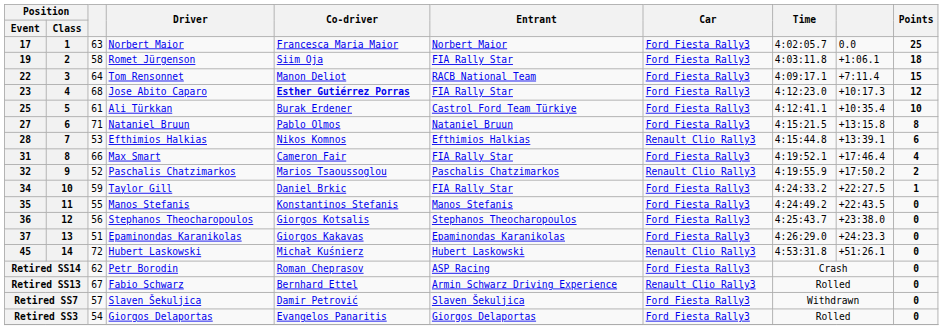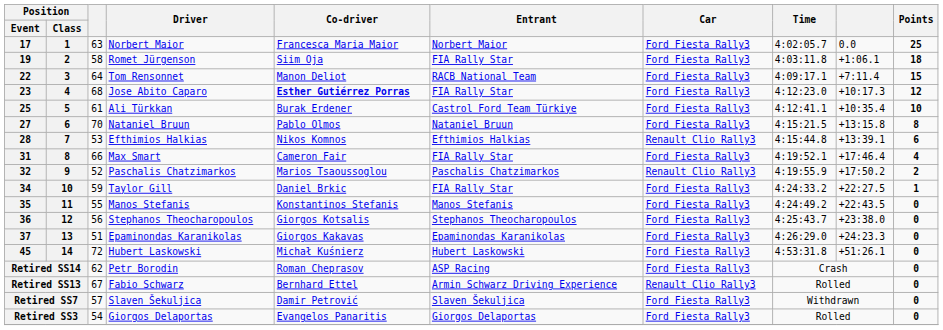 <table class="wikitable" width=85% style="font-size: 85%;">
 <tr>
 <th colspan="2">Position</th>
 <th rowspan="2"></th>
 <th rowspan="2">Driver</th>
 <th rowspan="2">Co-driver</th>
 <th rowspan="2">Entrant</th>
 <th rowspan="2">Car</th>
 <th rowspan="2">Time</th>
 <th rowspan="2"></th>
 <th rowspan="2">Points</th>
 </tr>
 <tr>
 <th>Event</th>
 <th>Class</th>
 </tr>
 <tr>
 <th>17</th>
 <th>1</th>
 <td align="center">63</td>
 <td><a href='#'>Norbert Maior</a></td>
 <td><a href='#'>Francesca Maria Maior</a></td>
 <td><a href='#'>Norbert Maior</a></td>
 <td><a href='#'>Ford Fiesta Rally3</a></td>
 <td>4:02:05.7</td>
 <td>0.0</td>
 <td align="center"><strong>25</strong></td>
 </tr>
 <tr>
 <th>19</th>
 <th>2</th>
 <td align="center">58</td>
 <td><a href='#'>Romet Jürgenson</a></td>
 <td><a href='#'>Siim Oja</a></td>
 <td><a href='#'>FIA Rally Star</a></td>
 <td><a href='#'>Ford Fiesta Rally3</a></td>
 <td>4:03:11.8</td>
 <td>+1:06.1</td>
 <td align="center"><strong>18</strong></td>
 </tr>
 <tr>
 <th>22</th>
 <th>3</th>
 <td align="center">64</td>
 <td><a href='#'>Tom Rensonnet</a></td>
 <td><a href='#'>Manon Deliot</a></td>
 <td><a href='#'>RACB National Team</a></td>
 <td><a href='#'>Ford Fiesta Rally3</a></td>
 <td>4:09:17.1</td>
 <td>+7:11.4</td>
 <td align="center"><strong>15</strong></td>
 </tr>
 <tr>
 <th>23</th>
 <th>4</th>
 <td align="center">68</td>
 <td><a href='#'>Jose Abito Caparo</a></td>
 <td><strong><a href='#'>Esther Gutiérrez Porras</a></strong></td>
 <td><a href='#'>FIA Rally Star</a></td>
 <td><a href='#'>Ford Fiesta Rally3</a></td>
 <td>4:12:23.0</td>
 <td>+10:17.3</td>
 <td align="center"><strong>12</strong></td>
 </tr>
 <tr>
 <th>25</th>
 <th>5</th>
 <td align="center">61</td>
 <td><a href='#'>Ali Türkkan</a></td>
 <td><a href='#'>Burak Erdener</a></td>
 <td><a href='#'>Castrol Ford Team Türkiye</a></td>
 <td><a href='#'>Ford Fiesta Rally3</a></td>
 <td>4:12:41.1</td>
 <td>+10:35.4</td>
 <td align="center"><strong>10</strong></td>
 </tr>
 <tr>
 <th>27</th>
 <th>6</th>
-<td align="center">71</td>
+<td align="center">70</td>
 <td><a href='#'>Nataniel Bruun</a></td>
 <td><a href='#'>Pablo Olmos</a></td>
 <td><a href='#'>Nataniel Bruun</a></td>
 <td><a href='#'>Ford Fiesta Rally3</a></td>
 <td>4:15:21.5</td>
 <td>+13:15.8</td>
 <td align="center"><strong>8</strong></td>
 </tr>
 <tr>
 <th>28</th>
 <th>7</th>
 <td align="center">53</td>
 <td><a href='#'>Efthimios Halkias</a></td>
 <td><a href='#'>Nikos Komnos</a></td>
 <td><a href='#'>Efthimios Halkias</a></td>
 <td><a href='#'>Renault Clio Rally3</a></td>
 <td>4:15:44.8</td>
 <td>+13:39.1</td>
 <td align="center"><strong>6</strong></td>
 </tr>
 <tr>
 <th>31</th>
 <th>8</th>
 <td align="center">66</td>
 <td><a href='#'>Max Smart</a></td>
 <td><a href='#'>Cameron Fair</a></td>
 <td><a href='#'>FIA Rally Star</a></td>
 <td><a href='#'>Ford Fiesta Rally3</a></td>
 <td>4:19:52.1</td>
 <td>+17:46.4</td>
 <td align="center"><strong>4</strong></td>
 </tr>
 <tr>
 <th>32</th>
 <th>9</th>
 <td align="center">52</td>
 <td><a href='#'>Paschalis Chatzimarkos</a></td>
 <td><a href='#'>Marios Tsaoussoglou</a></td>
 <td><a href='#'>Paschalis Chatzimarkos</a></td>
 <td><a href='#'>Renault Clio Rally3</a></td>
 <td>4:19:55.9</td>
 <td>+17:50.2</td>
 <td align="center"><strong>2</strong></td>
 </tr>
 <tr>
 <th>34</th>
 <th>10</th>
 <td align="center">59</td>
 <td><a href='#'>Taylor Gill</a></td>
 <td><a href='#'>Daniel Brkic</a></td>
 <td><a href='#'>FIA Rally Star</a></td>
 <td><a href='#'>Ford Fiesta Rally3</a></td>
 <td>4:24:33.2</td>
 <td>+22:27.5</td>
 <td align="center"><strong>1</strong></td>
 </tr>
 <tr>
 <th>35</th>
 <th>11</th>
 <td align="center">55</td>
 <td><a href='#'>Manos Stefanis</a></td>
 <td><a href='#'>Konstantinos Stefanis</a></td>
 <td><a href='#'>Manos Stefanis</a></td>
 <td><a href='#'>Ford Fiesta Rally3</a></td>
 <td>4:24:49.2</td>
 <td>+22:43.5</td>
 <td align="center"><strong>0</strong></td>
 </tr>
 <tr>
 <th>36</th>
 <th>12</th>
 <td align="center">56</td>
 <td><a href='#'>Stephanos Theocharopoulos</a></td>
 <td><a href='#'>Giorgos Kotsalis</a></td>
 <td><a href='#'>Stephanos Theocharopoulos</a></td>
 <td><a href='#'>Ford Fiesta Rally3</a></td>
 <td>4:25:43.7</td>
 <td>+23:38.0</td>
 <td align="center"><strong>0</strong></td>
 </tr>
 <tr>
 <th>37</th>
 <th>13</th>
 <td align="center">51</td>
 <td><a href='#'>Epaminondas Karanikolas</a></td>
 <td><a href='#'>Giorgos Kakavas</a></td>
 <td><a href='#'>Epaminondas Karanikolas</a></td>
 <td><a href='#'>Ford Fiesta Rally3</a></td>
 <td>4:26:29.0</td>
 <td>+24:23.3</td>
 <td align="center"><strong>0</strong></td>
 </tr>
 <tr>
 <th>45</th>
 <th>14</th>
 <td align="center">72</td>
 <td><a href='#'>Hubert Laskowski</a></td>
 <td><a href='#'>Michał Kuśnierz</a></td>
 <td><a href='#'>Hubert Laskowski</a></td>
-<td><a href='#'>Renault Clio Rally3</a></td>
+<td><a href='#'>Ford Fiesta Rally3</a></td>
 <td>4:53:31.8</td>
 <td>+51:26.1</td>
 <td align="center"><strong>0</strong></td>
 </tr>
 <tr>
 <th colspan="2">Retired SS14</th>
 <td align="center">62</td>
 <td><a href='#'>Petr Borodin</a></td>
 <td><a href='#'>Roman Cheprasov</a></td>
 <td><a href='#'>ASP Racing</a></td>
 <td><a href='#'>Ford Fiesta Rally3</a></td>
 <td colspan="2" align="center">Crash</td>
 <td align="center"><strong>0</strong></td>
 </tr>
 <tr>
 <th colspan="2">Retired SS13</th>
 <td align="center">67</td>
 <td><a href='#'>Fabio Schwarz</a></td>
 <td><a href='#'>Bernhard Ettel</a></td>
 <td><a href='#'>Armin Schwarz Driving Experience</a></td>
 <td><a href='#'>Renault Clio Rally3</a></td>
 <td colspan="2" align="center">Rolled</td>
 <td align="center"><strong>0</strong></td>
 </tr>
 <tr>
 <th colspan="2">Retired SS7</th>
 <td align="center">57</td>
 <td><a href='#'>Slaven Šekuljica</a></td>
 <td><a href='#'>Damir Petrović</a></td>
 <td><a href='#'>Slaven Šekuljica</a></td>
 <td><a href='#'>Ford Fiesta Rally3</a></td>
 <td colspan="2" align="center">Withdrawn</td>
 <td align="center"><strong>0</strong></td>
 </tr>
 <tr>
 <th colspan="2">Retired SS3</th>
 <td align="center">54</td>
 <td><a href='#'>Giorgos Delaportas</a></td>
 <td><a href='#'>Evangelos Panaritis</a></td>
 <td><a href='#'>Giorgos Delaportas</a></td>
 <td><a href='#'>Ford Fiesta Rally3</a></td>
 <td colspan="2" align="center">Rolled</td>
 <td align="center"><strong>0</strong></td>
 </tr>
 <tr>
 </tr>
 </table>
